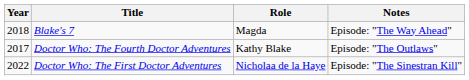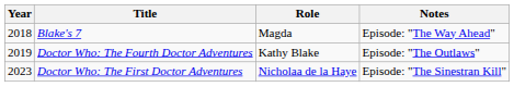 <table class="wikitable">
 <tr>
 <th>Year</th>
 <th>Title</th>
 <th>Role</th>
 <th>Notes</th>
 </tr>
 <tr>
 <td>2018</td>
 <td><em><a href='#'>Blake's 7</a></em></td>
 <td>Magda</td>
 <td>Episode: "<a href='#'>The Way Ahead</a>"</td>
 </tr>
 <tr>
-<td>2017</td>
+<td>2019</td>
 <td><em><a href='#'>Doctor Who: The Fourth Doctor Adventures</a></em></td>
 <td>Kathy Blake</td>
 <td>Episode: "<a href='#'>The Outlaws</a>"</td>
 </tr>
 <tr>
-<td>2022</td>
+<td>2023</td>
 <td><em><a href='#'>Doctor Who: The First Doctor Adventures</a></em></td>
 <td><a href='#'>Nicholaa de la Haye</a></td>
 <td>Episode: "<a href='#'>The Sinestran Kill</a>"</td>
 </tr>
 </table>
